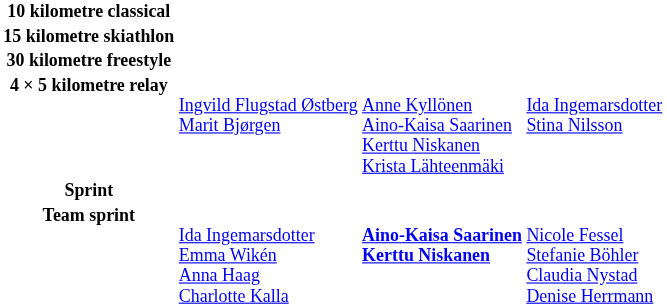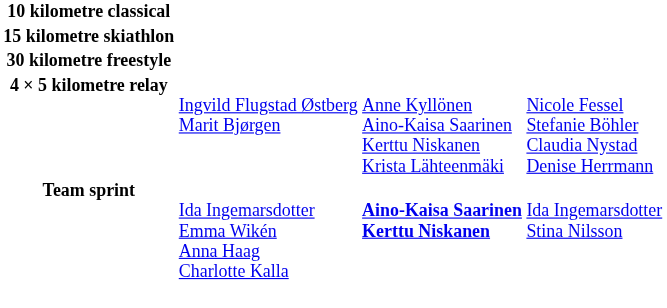 <table>
 <tr valign="top">
 <th scope="row">10 kilometre classical <br></th>
 <td></td>
 <td></td>
 <td></td>
 </tr>
 <tr valign="top">
 <th scope="row">15 kilometre skiathlon <br></th>
 <td></td>
 <td></td>
 <td></td>
 </tr>
 <tr valign="top">
 <th scope="row">30 kilometre freestyle<br></th>
 <td></td>
 <td></td>
 <td></td>
 </tr>
 <tr valign="top">
 <th scope="row">4 × 5 kilometre relay <br></th>
 <td><br><a href='#'>Ingvild Flugstad Østberg</a><br><a href='#'>Marit Bjørgen</a></td>
 <td><br><a href='#'>Anne Kyllönen</a><br><a href='#'>Aino-Kaisa Saarinen</a><br><a href='#'>Kerttu Niskanen</a><br><a href='#'>Krista Lähteenmäki</a></td>
-<td><br><a href='#'>Ida Ingemarsdotter</a><br><a href='#'>Stina Nilsson</a></td>
-</tr>
-<tr valign="top">
-<th scope="row">Sprint <br></th>
-<td></td>
-<td></td>
-<td></td>
+<td><br><a href='#'>Nicole Fessel</a><br><a href='#'>Stefanie Böhler</a><br><a href='#'>Claudia Nystad</a><br><a href='#'>Denise Herrmann</a></td>
 </tr>
 <tr valign="top">
 <th scope="row">Team sprint <br></th>
 <td><br><a href='#'>Ida Ingemarsdotter</a><br><a href='#'>Emma Wikén</a><br><a href='#'>Anna Haag</a><br><a href='#'>Charlotte Kalla</a></td>
 <td><strong><br><a href='#'>Aino-Kaisa Saarinen</a><br><a href='#'>Kerttu Niskanen</a></strong></td>
-<td><br><a href='#'>Nicole Fessel</a><br><a href='#'>Stefanie Böhler</a><br><a href='#'>Claudia Nystad</a><br><a href='#'>Denise Herrmann</a></td>
+<td><br><a href='#'>Ida Ingemarsdotter</a><br><a href='#'>Stina Nilsson</a></td>
 </tr>
 </table>
